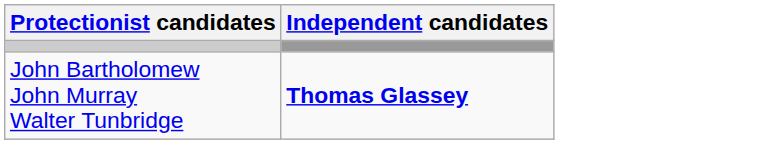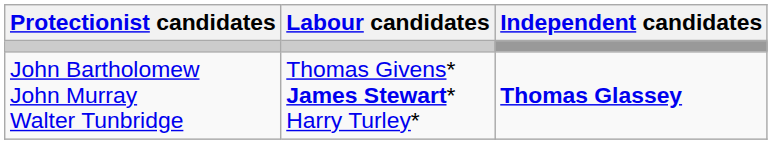 <table class="wikitable">
 <tr>
 <th><a href='#'>Protectionist</a> candidates</th>
+<th><a href='#'>Labour</a> candidates</th>
 <th><a href='#'>Independent</a> candidates</th>
 </tr>
 <tr bgcolor="#cccccc">
+<td></td>
 <td></td>
 <td bgcolor="#999999"></td>
 </tr>
 <tr>
 <td><a href='#'>John Bartholomew</a><br><a href='#'>John Murray</a><br><a href='#'>Walter Tunbridge</a></td>
+<td><a href='#'>Thomas Givens</a>*<br><strong><a href='#'>James Stewart</a></strong>*<br><a href='#'>Harry Turley</a>*</td>
 <td><strong><a href='#'>Thomas Glassey</a></strong></td>
 </tr>
 </table>
